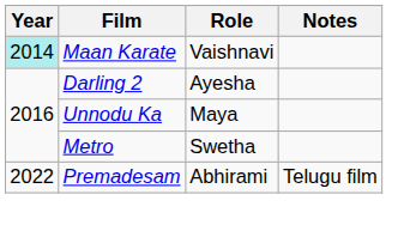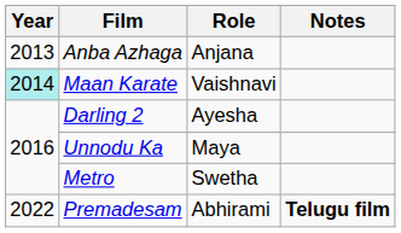 <table class="wikitable sortable">
 <tr style="background:#ccc; text-align:center;">
 <th>Year</th>
 <th>Film</th>
 <th>Role</th>
 <th>Notes</th>
+</tr>
+<tr>
+<td>2013</td>
+<td><em>Anba Azhaga</em></td>
+<td>Anjana</td>
+<td></td>
 </tr>
 <tr>
 <td style="background: paleturquoise;">2014</td>
 <td><em><a href='#'>Maan Karate</a></em></td>
 <td>Vaishnavi</td>
 <td></td>
 </tr>
 <tr>
 <td rowspan="3">2016</td>
 <td><em><a href='#'>Darling 2</a></em></td>
 <td>Ayesha</td>
 <td></td>
 </tr>
 <tr>
 <td><em><a href='#'>Unnodu Ka</a></em></td>
 <td>Maya</td>
 <td></td>
 </tr>
 <tr>
 <td><em><a href='#'>Metro</a></em></td>
 <td>Swetha</td>
 <td></td>
 </tr>
 <tr>
 <td>2022</td>
 <td><em><a href='#'>Premadesam</a></em></td>
 <td>Abhirami</td>
-<td>Telugu film</td>
+<td><strong>Telugu film</strong></td>
 </tr>
 </table>
